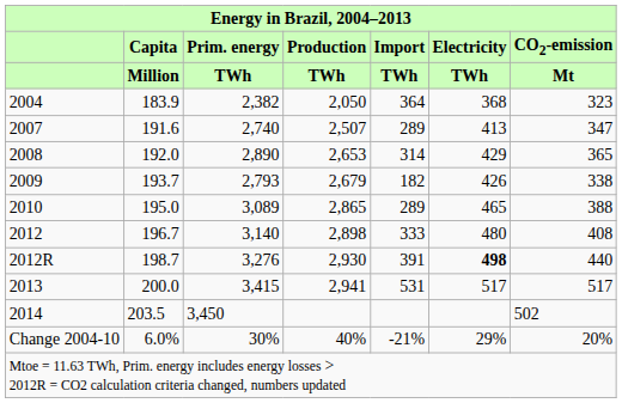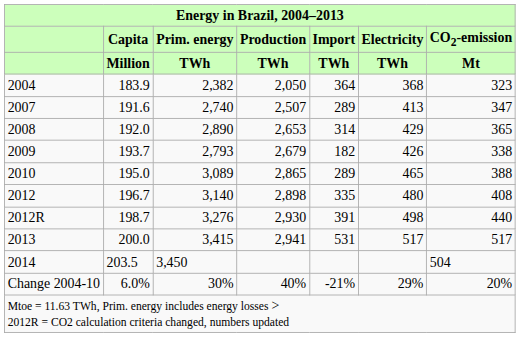 <table class="wikitable">
 <tr>
 <th colspan="7" align="center" style="background-color: #cfb;">Energy in Brazil, 2004–2013</th>
 </tr>
 <tr>
 <th style="background-color: #cfb;"></th>
 <th style="background-color: #cfb;">Capita</th>
 <th style="background-color: #cfb;">Prim. energy</th>
 <th style="background-color: #cfb;">Production</th>
 <th style="background-color: #cfb;">Import</th>
 <th style="background-color: #cfb;">Electricity</th>
 <th style="background-color: #cfb;">CO<sub>2</sub>-emission</th>
 </tr>
 <tr ---->
 <th style="background-color: #cfb;"></th>
 <th style="background-color: #cfb;">Million</th>
 <th style="background-color: #cfb;">TWh</th>
 <th style="background-color: #cfb;">TWh</th>
 <th style="background-color: #cfb;">TWh</th>
 <th style="background-color: #cfb;">TWh</th>
 <th style="background-color: #cfb;">Mt</th>
 </tr>
 <tr ---->
 <td align="left">2004</td>
 <td align="right">183.9</td>
 <td align="right">2,382</td>
 <td align="right">2,050</td>
 <td align="right">364</td>
 <td align="right">368</td>
 <td align="right">323</td>
 </tr>
 <tr ---->
 <td align="left">2007</td>
 <td align="right">191.6</td>
 <td align="right">2,740</td>
 <td align="right">2,507</td>
 <td align="right">289</td>
 <td align="right">413</td>
 <td align="right">347</td>
 </tr>
 <tr ---->
 <td align="left">2008</td>
 <td align="right">192.0</td>
 <td align="right">2,890</td>
 <td align="right">2,653</td>
 <td align="right">314</td>
 <td align="right">429</td>
 <td align="right">365</td>
 </tr>
 <tr ---->
 <td align="left">2009</td>
 <td align="right">193.7</td>
 <td align="right">2,793</td>
 <td align="right">2,679</td>
 <td align="right">182</td>
 <td align="right">426</td>
 <td align="right">338</td>
 </tr>
 <tr ---->
 <td align="left">2010</td>
 <td align="right">195.0</td>
 <td align="right">3,089</td>
 <td align="right">2,865</td>
 <td align="right">289</td>
 <td align="right">465</td>
 <td align="right">388</td>
 </tr>
 <tr ---->
 <td align="left">2012</td>
 <td align="right">196.7</td>
 <td align="right">3,140</td>
 <td align="right">2,898</td>
-<td align="right">333</td>
+<td align="right">335</td>
 <td align="right">480</td>
 <td align="right">408</td>
 </tr>
 <tr ---->
 <td align="left">2012R</td>
 <td align="right">198.7</td>
 <td align="right">3,276</td>
 <td align="right">2,930</td>
 <td align="right">391</td>
-<td align="right"><strong>498</strong></td>
+<td align="right">498</td>
 <td align="right">440</td>
 </tr>
 <tr ---->
 <td align="left">2013</td>
 <td align="right">200.0</td>
 <td align="right">3,415</td>
 <td align="right">2,941</td>
 <td align="right">531</td>
 <td align="right">517</td>
 <td align="right">517</td>
 </tr>
 <tr>
 <td>2014</td>
 <td>203.5</td>
 <td>3,450</td>
 <td></td>
 <td></td>
 <td></td>
-<td>502</td>
+<td>504</td>
 </tr>
 <tr ---->
 <td align="left">Change 2004-10</td>
 <td align="right">6.0%</td>
 <td align="right">30%</td>
 <td align="right">40%</td>
 <td align="right">-21%</td>
 <td align="right">29%</td>
 <td align="right">20%</td>
 </tr>
 <tr ---->
 <td align="left" colspan=7><small> Mtoe = 11.63 TWh, Prim. energy includes energy losses </small>><br><small>2012R = CO2 calculation criteria changed, numbers updated </small></td>
 </tr>
 </table>
